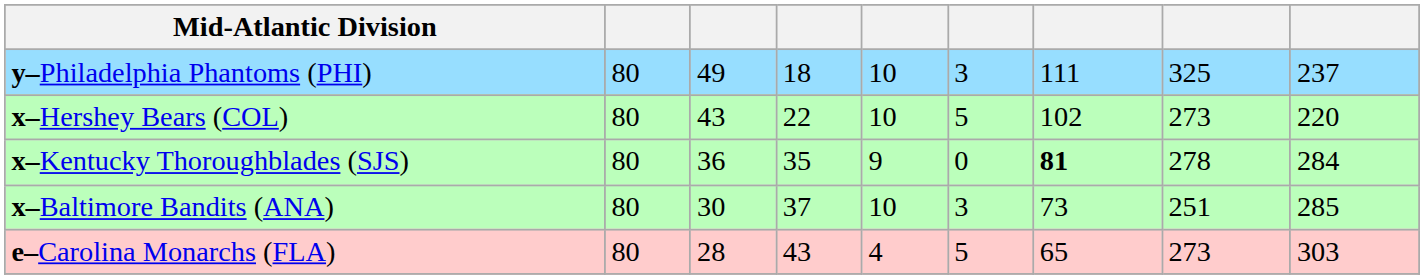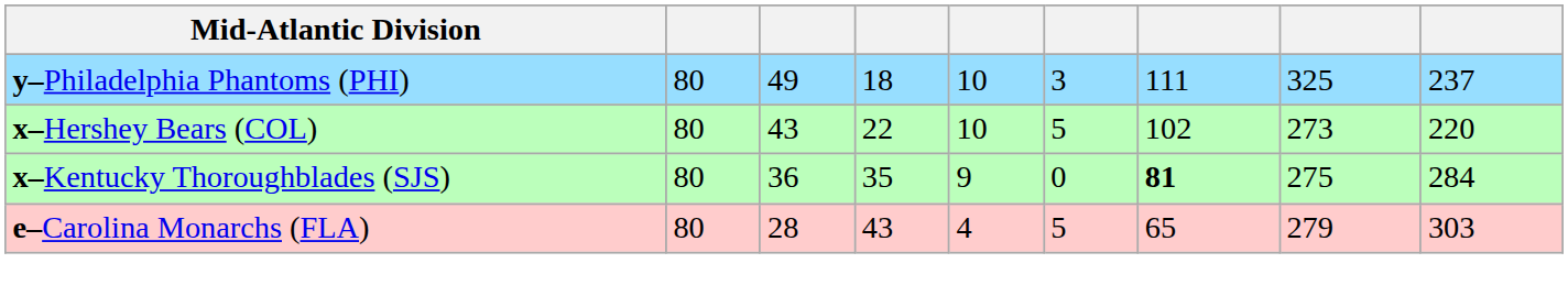 <table class="wikitable" style="width:50em">
 <tr>
 <th width="35%">Mid-Atlantic Division</th>
 <th width="5%"></th>
 <th width="5%"></th>
 <th width="5%"></th>
 <th width="5%"></th>
 <th width="5%"></th>
 <th width="7.5%"></th>
 <th width="7.5%"></th>
 <th width="7.5%"></th>
 </tr>
 <tr bgcolor="#97DEFF">
 <td><strong>y–</strong><a href='#'>Philadelphia Phantoms</a> (<a href='#'>PHI</a>)</td>
 <td>80</td>
 <td>49</td>
 <td>18</td>
 <td>10</td>
 <td>3</td>
 <td>111</td>
 <td>325</td>
 <td>237</td>
 </tr>
 <tr bgcolor="#bbffbb">
 <td><strong>x–</strong><a href='#'>Hershey Bears</a> (<a href='#'>COL</a>)</td>
 <td>80</td>
 <td>43</td>
 <td>22</td>
 <td>10</td>
 <td>5</td>
 <td>102</td>
 <td>273</td>
 <td>220</td>
 </tr>
 <tr bgcolor="#bbffbb">
 <td><strong>x–</strong><a href='#'>Kentucky Thoroughblades</a> (<a href='#'>SJS</a>)</td>
 <td>80</td>
 <td>36</td>
 <td>35</td>
 <td>9</td>
 <td>0</td>
 <td><strong>81</strong></td>
-<td>278</td>
+<td>275</td>
 <td>284</td>
-</tr>
-<tr bgcolor="#bbffbb">
-<td><strong>x–</strong><a href='#'>Baltimore Bandits</a> (<a href='#'>ANA</a>)</td>
-<td>80</td>
-<td>30</td>
-<td>37</td>
-<td>10</td>
-<td>3</td>
-<td>73</td>
-<td>251</td>
-<td>285</td>
 </tr>
 <tr bgcolor="#ffcccc">
 <td><strong>e–</strong><a href='#'>Carolina Monarchs</a> (<a href='#'>FLA</a>)</td>
 <td>80</td>
 <td>28</td>
 <td>43</td>
 <td>4</td>
 <td>5</td>
 <td>65</td>
-<td>273</td>
+<td>279</td>
 <td>303</td>
 </tr>
 </table>
